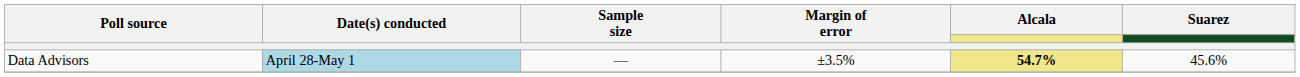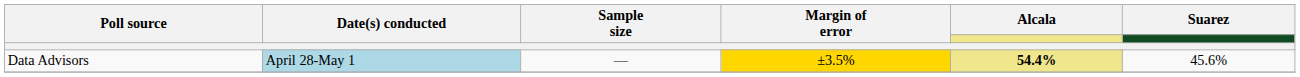 <table class=wikitable style="text-align:center;">
 <tr>
 <th rowspan=2 width=9%>Poll source</th>
 <th rowspan=2 width=9%>Date(s) conducted</th>
 <th rowspan=2 width=7%>Sample<br>size</th>
 <th rowspan=2 width=8%>Margin of<br>error</th>
 <th width=6%>Alcala</th>
 <th width=6%>Suarez</th>
 </tr>
 <tr>
 <td bgcolor=f0e68c></td>
 <td bgcolor=#104a21></td>
 </tr>
 <tr>
 <th colspan=6></th>
 </tr>
 <tr>
 <td align=left>Data Advisors</td>
 <td align=left style="background: lightblue;">April 28-May 1</td>
 <td>—</td>
-<td>±3.5%</td>
-<td bgcolor=f0e68c><strong>54.7%</strong></td>
+<td style="background: gold;">±3.5%</td>
+<td bgcolor=f0e68c><strong>54.4%</strong></td>
 <td>45.6%</td>
 </tr>
 <tr>
 </tr>
 </table>
